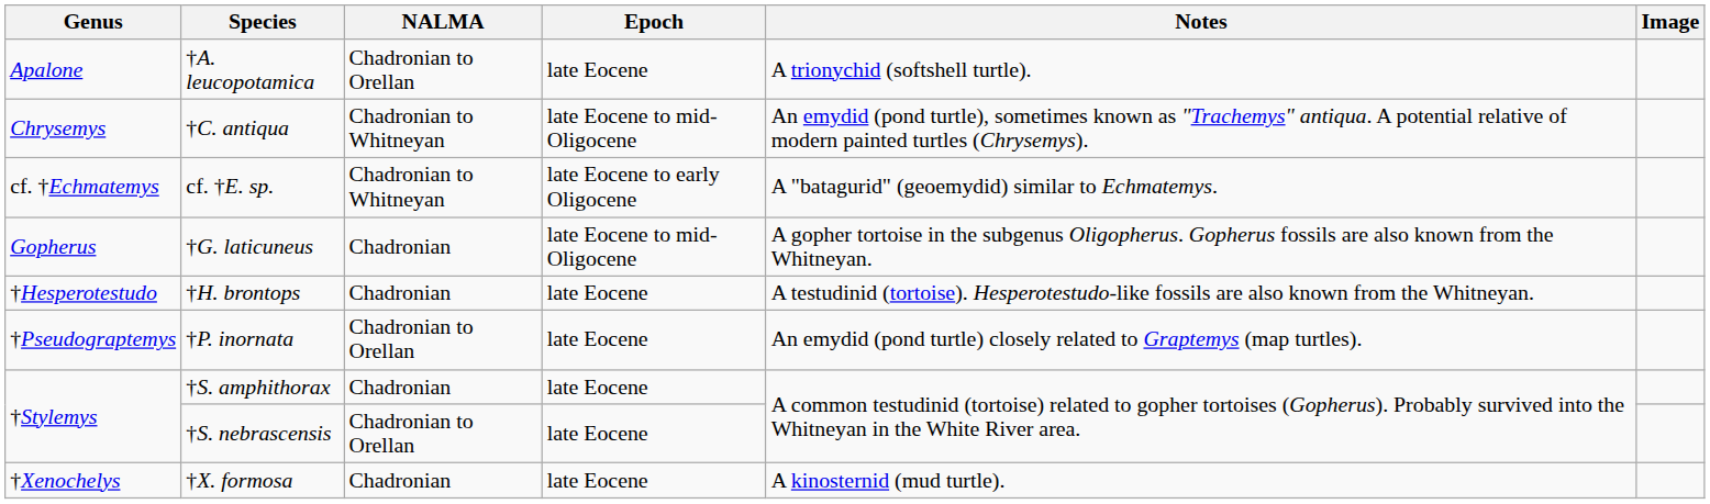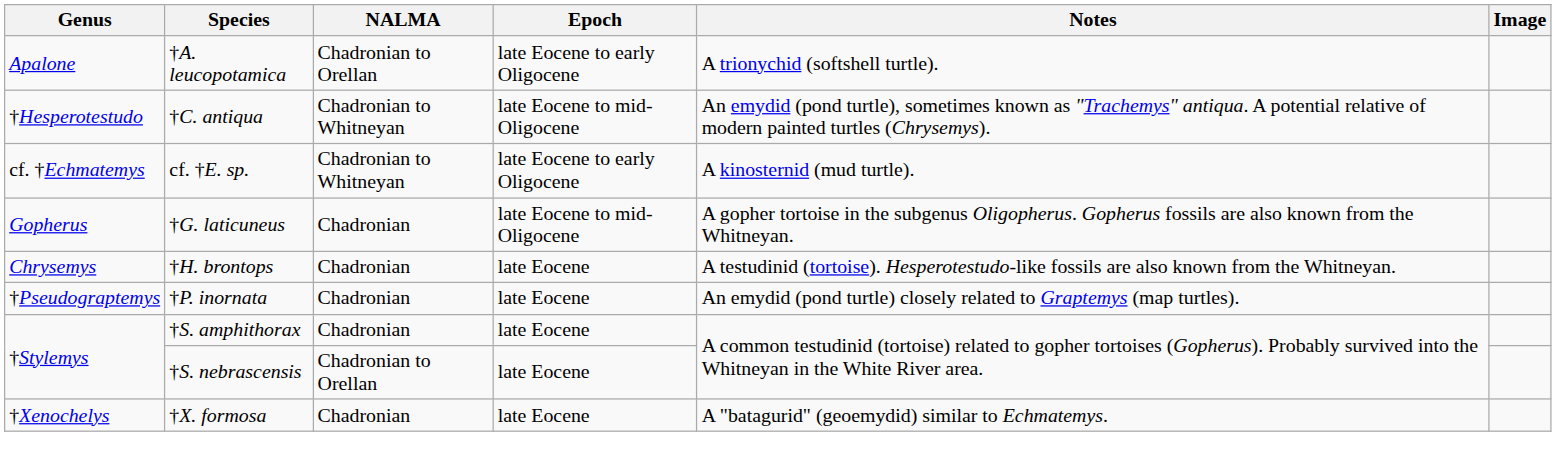 <table class="wikitable sortable">
 <tr>
 <th>Genus</th>
 <th>Species</th>
 <th>NALMA</th>
 <th>Epoch</th>
 <th>Notes</th>
 <th>Image</th>
 </tr>
 <tr>
 <td><em><a href='#'>Apalone</a></em></td>
 <td>†<em>A. leucopotamica</em></td>
 <td>Chadronian to Orellan</td>
-<td>late Eocene</td>
+<td>late Eocene to early Oligocene</td>
 <td>A <a href='#'>trionychid</a> (softshell turtle).</td>
 <td></td>
 </tr>
 <tr>
-<td><em><a href='#'>Chrysemys</a></em></td>
+<td>†<em><a href='#'>Hesperotestudo</a></em></td>
 <td>†<em>C. antiqua</em></td>
 <td>Chadronian to Whitneyan</td>
 <td>late Eocene to mid-Oligocene</td>
 <td>An <a href='#'>emydid</a> (pond turtle), sometimes known as <em>"<a href='#'>Trachemys</a>" antiqua</em>. A potential relative of modern painted turtles (<em>Chrysemys</em>).</td>
 <td></td>
 </tr>
 <tr>
 <td>cf. †<em><a href='#'>Echmatemys</a></em></td>
 <td>cf. †<em>E. sp.</em></td>
 <td>Chadronian to Whitneyan</td>
 <td>late Eocene to early Oligocene</td>
-<td>A "batagurid" (geoemydid) similar to <em>Echmatemys</em>.</td>
+<td>A <a href='#'>kinosternid</a> (mud turtle).</td>
 <td></td>
 </tr>
 <tr>
 <td><em><a href='#'>Gopherus</a></em></td>
 <td>†<em>G. laticuneus</em></td>
 <td>Chadronian</td>
 <td>late Eocene to mid-Oligocene</td>
 <td>A gopher tortoise in the subgenus <em>Oligopherus</em>. <em>Gopherus</em> fossils are also known from the Whitneyan.</td>
 <td></td>
 </tr>
 <tr>
-<td>†<em><a href='#'>Hesperotestudo</a></em></td>
+<td><em><a href='#'>Chrysemys</a></em></td>
 <td>†<em>H. brontops</em></td>
 <td>Chadronian</td>
 <td>late Eocene</td>
 <td>A testudinid (<a href='#'>tortoise</a>). <em>Hesperotestudo</em>-like fossils are also known from the Whitneyan.</td>
 <td></td>
 </tr>
 <tr>
 <td>†<em><a href='#'>Pseudograptemys</a></em></td>
 <td>†<em>P. inornata</em></td>
-<td>Chadronian to Orellan</td>
+<td>Chadronian</td>
 <td>late Eocene</td>
 <td>An emydid (pond turtle) closely related to <em><a href='#'>Graptemys</a></em> (map turtles).</td>
 <td></td>
 </tr>
 <tr>
 <td rowspan="2">†<em><a href='#'>Stylemys</a></em></td>
 <td>†<em>S. amphithorax</em></td>
 <td>Chadronian</td>
 <td>late Eocene</td>
 <td rowspan="2">A common testudinid (tortoise) related to gopher tortoises (<em>Gopherus</em>). Probably survived into the Whitneyan in the White River area.</td>
 <td></td>
 </tr>
 <tr>
 <td>†<em>S. nebrascensis</em></td>
 <td>Chadronian to Orellan</td>
 <td>late Eocene</td>
 <td></td>
 </tr>
 <tr>
 <td>†<em><a href='#'>Xenochelys</a></em></td>
 <td>†<em>X. formosa</em></td>
 <td>Chadronian</td>
 <td>late Eocene</td>
-<td>A <a href='#'>kinosternid</a> (mud turtle).</td>
+<td>A "batagurid" (geoemydid) similar to <em>Echmatemys</em>.</td>
 <td></td>
 </tr>
 </table>
